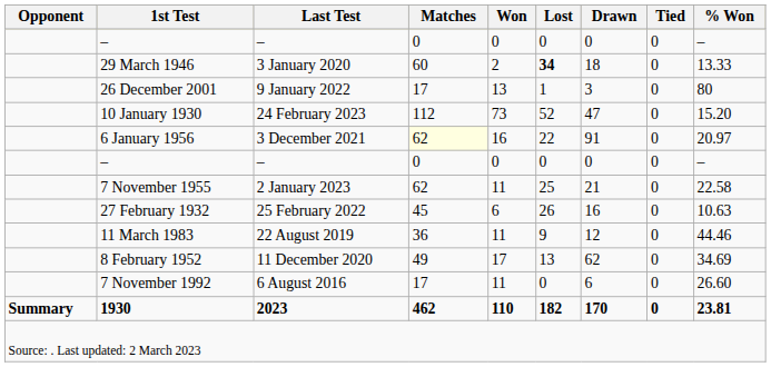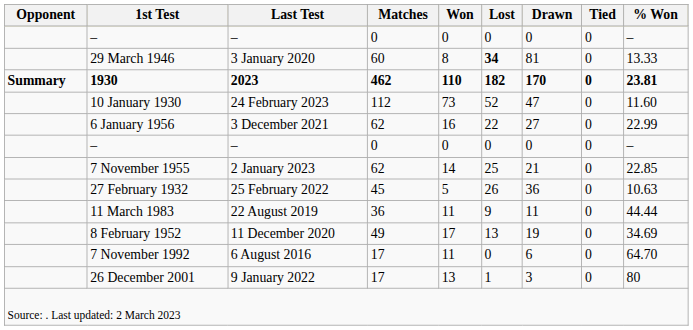 <table class="wikitable" style="width:90%;">
 <tr style="background:#bdb76b;">
 <th>Opponent</th>
 <th>1st Test</th>
 <th>Last Test</th>
 <th>Matches</th>
 <th>Won</th>
 <th>Lost</th>
 <th>Drawn</th>
 <th>Tied</th>
 <th>% Won</th>
 </tr>
 <tr>
 <td style="text-align:left;"></td>
 <td>–</td>
 <td>–</td>
 <td>0</td>
 <td>0</td>
 <td>0</td>
 <td>0</td>
 <td>0</td>
 <td>–</td>
 </tr>
 <tr>
 <td style="text-align:left;"></td>
 <td>29 March 1946</td>
 <td>3 January 2020</td>
 <td>60</td>
-<td>2</td>
+<td>8</td>
 <td><strong>34</strong></td>
-<td>18</td>
+<td>81</td>
 <td>0</td>
 <td>13.33</td>
 </tr>
 <tr>
-<td style="text-align:left;"></td>
-<td>26 December 2001</td>
-<td>9 January 2022</td>
-<td>17</td>
-<td>13</td>
-<td>1</td>
-<td>3</td>
-<td>0</td>
-<td>80</td>
+<td><strong>Summary</strong></td>
+<td><strong>1930</strong></td>
+<td><strong>2023</strong></td>
+<td><strong>462</strong></td>
+<td><strong>110</strong></td>
+<td><strong>182</strong></td>
+<td><strong>170</strong></td>
+<td><strong>0</strong></td>
+<td><strong>23.81</strong></td>
 </tr>
 <tr>
 <td style="text-align:left;"></td>
 <td>10 January 1930</td>
 <td>24 February 2023</td>
 <td>112</td>
 <td>73</td>
 <td>52</td>
 <td>47</td>
 <td>0</td>
-<td>15.20</td>
+<td>11.60</td>
 </tr>
 <tr>
 <td style="text-align:left;"></td>
 <td>6 January 1956</td>
 <td>3 December 2021</td>
-<td style="background: lightyellow;">62</td>
+<td>62</td>
 <td>16</td>
 <td>22</td>
-<td>91</td>
+<td>27</td>
 <td>0</td>
-<td>20.97</td>
+<td>22.99</td>
 </tr>
 <tr>
 <td style="text-align:left;"></td>
 <td>–</td>
 <td>–</td>
 <td>0</td>
 <td>0</td>
 <td>0</td>
 <td>0</td>
 <td>0</td>
 <td>–</td>
 </tr>
 <tr>
 <td style="text-align:left;"></td>
 <td>7 November 1955</td>
 <td>2  January 2023</td>
 <td>62</td>
-<td>11</td>
+<td>14</td>
 <td>25</td>
 <td>21</td>
 <td>0</td>
-<td>22.58</td>
+<td>22.85</td>
 </tr>
 <tr>
 <td style="text-align:left;"></td>
 <td>27 February 1932</td>
 <td>25 February 2022</td>
 <td>45</td>
-<td>6</td>
+<td>5</td>
 <td>26</td>
-<td>16</td>
+<td>36</td>
 <td>0</td>
 <td>10.63</td>
 </tr>
 <tr>
 <td style="text-align:left;"></td>
 <td>11 March 1983</td>
 <td>22 August 2019</td>
 <td>36</td>
 <td>11</td>
 <td>9</td>
-<td>12</td>
+<td>11</td>
 <td>0</td>
-<td>44.46</td>
+<td>44.44</td>
 </tr>
 <tr>
 <td style="text-align:left;"></td>
 <td>8 February 1952</td>
 <td>11 December 2020</td>
 <td>49</td>
 <td>17</td>
 <td>13</td>
-<td>62</td>
+<td>19</td>
 <td>0</td>
 <td>34.69</td>
 </tr>
 <tr>
 <td style="text-align:left;"></td>
 <td>7 November 1992</td>
 <td>6 August 2016</td>
 <td>17</td>
 <td>11</td>
 <td>0</td>
 <td>6</td>
 <td>0</td>
-<td>26.60</td>
+<td>64.70</td>
 </tr>
 <tr>
-<td><strong>Summary</strong></td>
-<td><strong>1930</strong></td>
-<td><strong>2023</strong></td>
-<td><strong>462</strong></td>
-<td><strong>110</strong></td>
-<td><strong>182</strong></td>
-<td><strong>170</strong></td>
-<td><strong>0</strong></td>
-<td><strong>23.81</strong></td>
+<td style="text-align:left;"></td>
+<td>26 December 2001</td>
+<td>9 January 2022</td>
+<td>17</td>
+<td>13</td>
+<td>1</td>
+<td>3</td>
+<td>0</td>
+<td>80</td>
 </tr>
 <tr>
 <td colspan=9><br><small>Source: . Last updated: 2 March 2023</small></td>
 </tr>
 </table>
